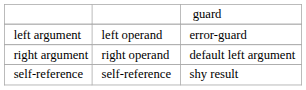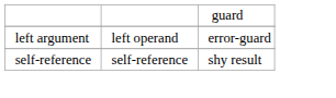 <table class="wikitable">
 <tr bgcolor="#ffffff">
 <td></td>
 <td></td>
 <td>   guard</td>
 </tr>
 <tr>
 </tr>
 <tr bgcolor="#ffffff">
 <td>  left argument</td>
 <td>  left operand</td>
 <td>  error-guard</td>
 </tr>
 <tr>
 </tr>
-<tr bgcolor="#ffffff">
-<td>  right argument</td>
-<td>  right operand</td>
-<td>  default left argument </td>
-</tr>
 <tr>
 </tr>
 <tr bgcolor="#ffffff">
 <td>  self-reference  </td>
 <td>  self-reference  </td>
 <td>  shy result</td>
 </tr>
 </table>
